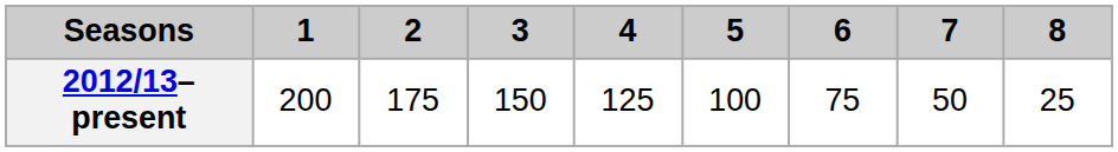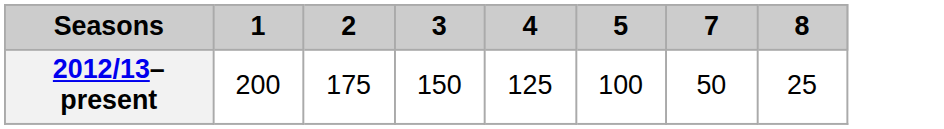 <table class="wikitable plainrowheaders" style="background:#fff; font-size:86%; line-height:16px; border:grey solid 1px; border-collapse:collapse;">
 <tr style="background:#ccc; text-align:center;">
 <th style="background:#ccc;" align=center>Seasons</th>
 <th style="background:#ccc;" width=40>1</th>
 <th style="background:#ccc;" width=40>2</th>
 <th style="background:#ccc;" width=40>3</th>
 <th style="background:#ccc;" width=40>4</th>
 <th style="background:#ccc;" width=40>5</th>
-<th style="background:#ccc;" width=40>6</th>
 <th style="background:#ccc;" width=40>7</th>
 <th style="background:#ccc;" width=40>8</th>
 </tr>
 <tr style="text-align: center;">
 <th width=100 align=left><a href='#'>2012/13</a>–present</th>
 <td>200</td>
 <td>175</td>
 <td>150</td>
 <td>125</td>
 <td>100</td>
-<td>75</td>
 <td>50</td>
 <td>25</td>
 </tr>
 </table>
